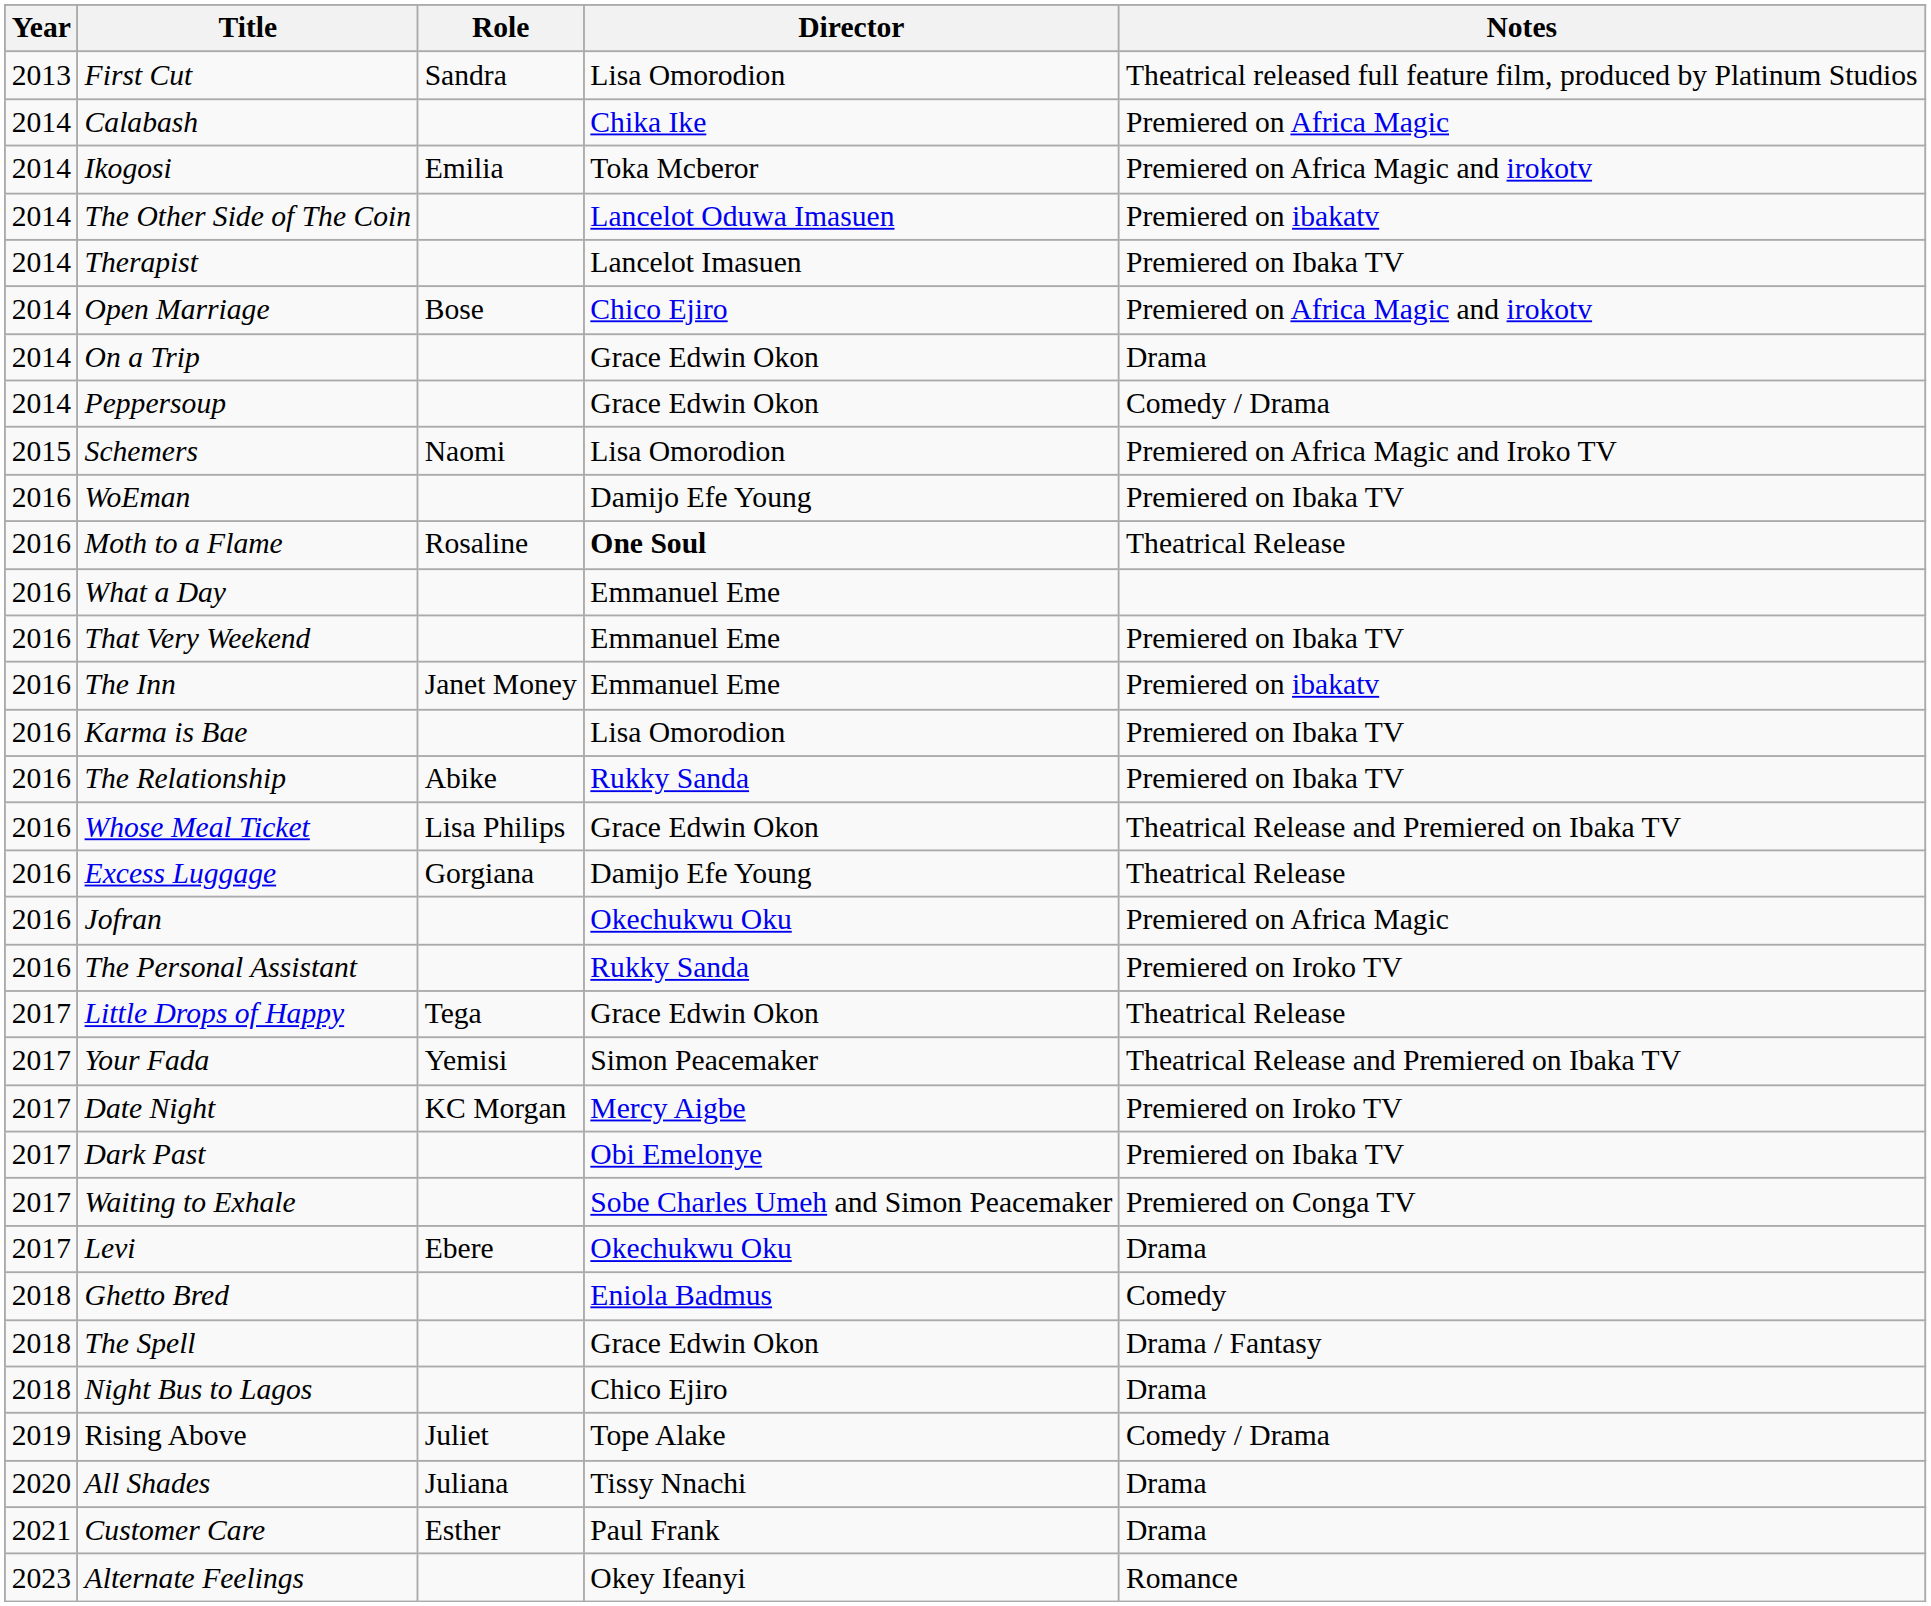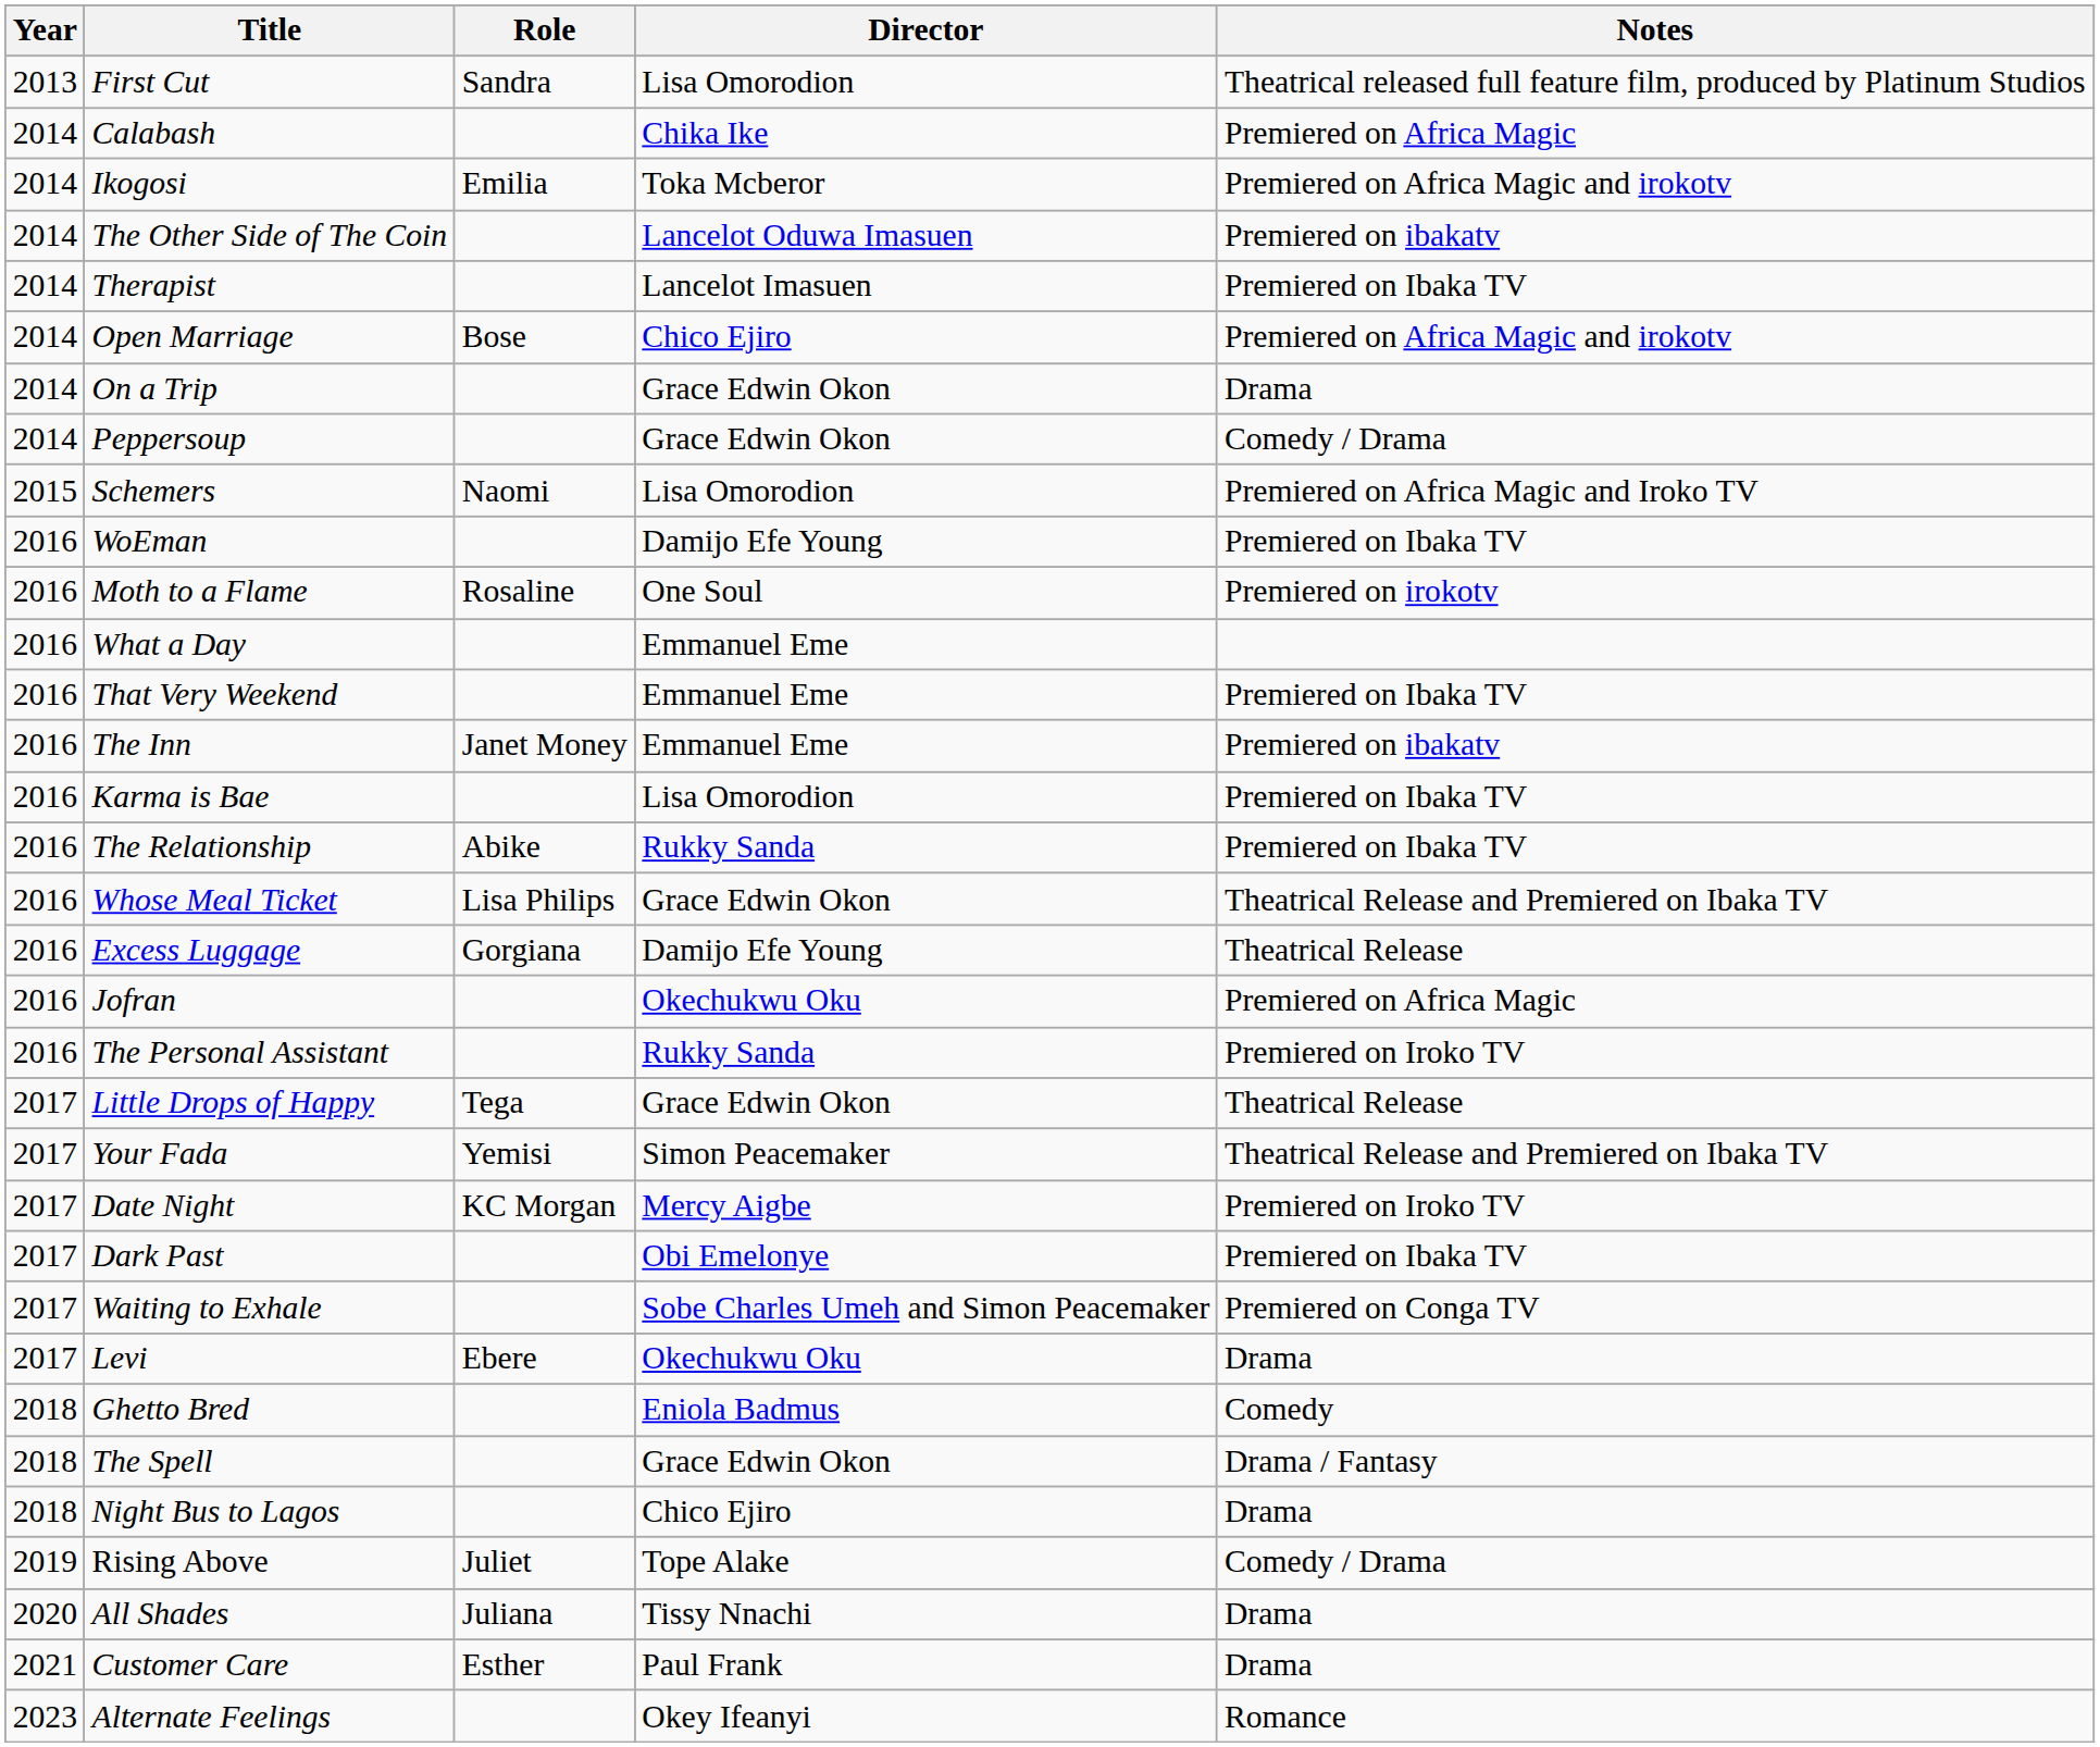 <table class="wikitable">
 <tr>
 <th>Year</th>
 <th>Title</th>
 <th>Role</th>
 <th>Director</th>
 <th>Notes</th>
 </tr>
 <tr>
 <td>2013</td>
 <td><em>First Cut</em></td>
 <td>Sandra</td>
 <td>Lisa Omorodion</td>
 <td>Theatrical released full feature film, produced by Platinum Studios</td>
 </tr>
 <tr>
 <td>2014</td>
 <td><em>Calabash</em></td>
 <td></td>
 <td><a href='#'>Chika Ike</a></td>
 <td>Premiered on <a href='#'>Africa Magic</a></td>
 </tr>
 <tr>
 <td>2014</td>
 <td><em>Ikogosi</em></td>
 <td>Emilia</td>
 <td>Toka Mcberor</td>
 <td>Premiered on Africa Magic and <a href='#'>irokotv</a></td>
 </tr>
 <tr>
 <td>2014</td>
 <td><em>The Other Side of The Coin</em></td>
 <td></td>
 <td><a href='#'>Lancelot Oduwa Imasuen</a></td>
 <td>Premiered on <a href='#'>ibakatv</a></td>
 </tr>
 <tr>
 <td>2014</td>
 <td><em>Therapist</em></td>
 <td></td>
 <td>Lancelot Imasuen</td>
 <td>Premiered on Ibaka TV</td>
 </tr>
 <tr>
 <td>2014</td>
 <td><em>Open Marriage</em></td>
 <td>Bose</td>
 <td><a href='#'>Chico Ejiro</a></td>
 <td>Premiered on <a href='#'>Africa Magic</a> and <a href='#'>irokotv</a></td>
 </tr>
 <tr>
 <td>2014</td>
 <td><em>On a Trip</em></td>
 <td></td>
 <td>Grace Edwin Okon</td>
 <td>Drama</td>
 </tr>
 <tr>
 <td>2014</td>
 <td><em>Peppersoup</em></td>
 <td></td>
 <td>Grace Edwin Okon</td>
 <td>Comedy / Drama</td>
 </tr>
 <tr>
 <td>2015</td>
 <td><em>Schemers</em></td>
 <td>Naomi</td>
 <td>Lisa Omorodion</td>
 <td>Premiered on Africa Magic and Iroko TV</td>
 </tr>
 <tr>
 <td>2016</td>
 <td><em>WoEman</em></td>
 <td></td>
 <td>Damijo Efe Young</td>
 <td>Premiered on Ibaka TV</td>
 </tr>
 <tr>
 <td>2016</td>
 <td><em>Moth to a Flame</em></td>
 <td>Rosaline</td>
-<td><strong>One Soul</strong></td>
-<td>Theatrical Release</td>
+<td>One Soul</td>
+<td>Premiered on <a href='#'>irokotv</a></td>
 </tr>
 <tr>
 <td>2016</td>
 <td><em>What a Day</em></td>
 <td></td>
 <td>Emmanuel Eme</td>
 <td></td>
 </tr>
 <tr>
 <td>2016</td>
 <td><em>That Very Weekend</em></td>
 <td></td>
 <td>Emmanuel Eme</td>
 <td>Premiered on Ibaka TV</td>
 </tr>
 <tr>
 <td>2016</td>
 <td><em>The Inn</em></td>
 <td>Janet Money</td>
 <td>Emmanuel Eme</td>
 <td>Premiered on <a href='#'>ibakatv</a></td>
 </tr>
 <tr>
 <td>2016</td>
 <td><em>Karma is Bae</em></td>
 <td></td>
 <td>Lisa Omorodion</td>
 <td>Premiered on Ibaka TV</td>
 </tr>
 <tr>
 <td>2016</td>
 <td><em>The Relationship</em></td>
 <td>Abike</td>
 <td><a href='#'>Rukky Sanda</a></td>
 <td>Premiered on Ibaka TV</td>
 </tr>
 <tr>
 <td>2016</td>
 <td><em><a href='#'>Whose Meal Ticket</a></em></td>
 <td>Lisa Philips</td>
 <td>Grace Edwin Okon</td>
 <td>Theatrical Release and Premiered on Ibaka TV</td>
 </tr>
 <tr>
 <td>2016</td>
 <td><em><a href='#'>Excess Luggage</a></em></td>
 <td>Gorgiana</td>
 <td>Damijo Efe Young</td>
 <td>Theatrical Release</td>
 </tr>
 <tr>
 <td>2016</td>
 <td><em>Jofran</em></td>
 <td></td>
 <td><a href='#'>Okechukwu Oku</a></td>
 <td>Premiered on Africa Magic</td>
 </tr>
 <tr>
 <td>2016</td>
 <td><em>The Personal Assistant</em></td>
 <td></td>
 <td><a href='#'>Rukky Sanda</a></td>
 <td>Premiered on Iroko TV</td>
 </tr>
 <tr>
 <td>2017</td>
 <td><em><a href='#'>Little Drops of Happy</a></em></td>
 <td>Tega</td>
 <td>Grace Edwin Okon</td>
 <td>Theatrical Release</td>
 </tr>
 <tr>
 <td>2017</td>
 <td><em>Your Fada</em></td>
 <td>Yemisi</td>
 <td>Simon Peacemaker</td>
 <td>Theatrical Release and Premiered on Ibaka TV</td>
 </tr>
 <tr>
 <td>2017</td>
 <td><em>Date Night</em></td>
 <td>KC Morgan</td>
 <td><a href='#'>Mercy Aigbe</a></td>
 <td>Premiered on Iroko TV</td>
 </tr>
 <tr>
 <td>2017</td>
 <td><em>Dark Past</em></td>
 <td></td>
 <td><a href='#'>Obi Emelonye</a></td>
 <td>Premiered on Ibaka TV</td>
 </tr>
 <tr>
 <td>2017</td>
 <td><em>Waiting to Exhale</em></td>
 <td></td>
 <td><a href='#'>Sobe Charles Umeh</a> and Simon Peacemaker</td>
 <td>Premiered on Conga TV</td>
 </tr>
 <tr>
 <td>2017</td>
 <td><em>Levi</em></td>
 <td>Ebere</td>
 <td><a href='#'>Okechukwu Oku</a></td>
 <td>Drama</td>
 </tr>
 <tr>
 <td>2018</td>
 <td><em>Ghetto Bred</em></td>
 <td></td>
 <td><a href='#'>Eniola Badmus</a></td>
 <td>Comedy</td>
 </tr>
 <tr>
 <td>2018</td>
 <td><em>The Spell</em></td>
 <td></td>
 <td>Grace Edwin Okon</td>
 <td>Drama / Fantasy</td>
 </tr>
 <tr>
 <td>2018</td>
 <td><em>Night Bus to Lagos</em></td>
 <td></td>
 <td>Chico Ejiro</td>
 <td>Drama</td>
 </tr>
 <tr>
 <td>2019</td>
 <td>Rising Above</td>
 <td>Juliet</td>
 <td>Tope Alake</td>
 <td>Comedy / Drama</td>
 </tr>
 <tr>
 <td>2020</td>
 <td><em>All Shades</em></td>
 <td>Juliana</td>
 <td>Tissy Nnachi</td>
 <td>Drama</td>
 </tr>
 <tr>
 <td>2021</td>
 <td><em>Customer Care</em></td>
 <td>Esther</td>
 <td>Paul Frank</td>
 <td>Drama</td>
 </tr>
 <tr>
 <td>2023</td>
 <td><em>Alternate Feelings</em></td>
 <td></td>
 <td>Okey Ifeanyi</td>
 <td>Romance</td>
 </tr>
 </table>
